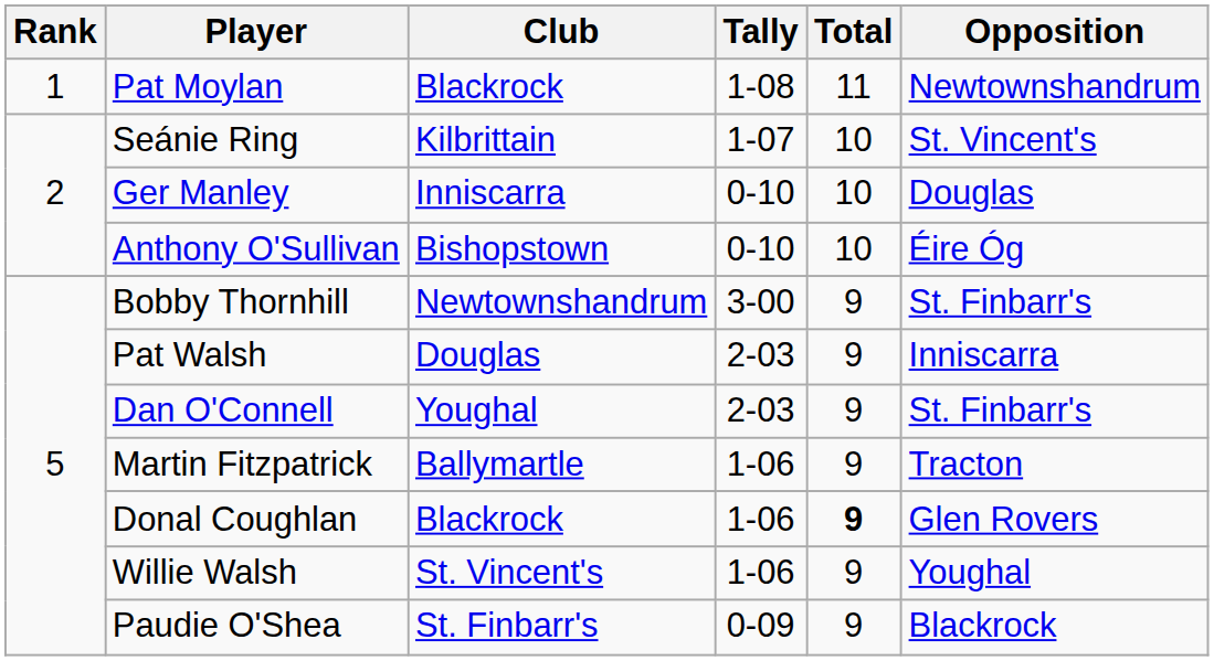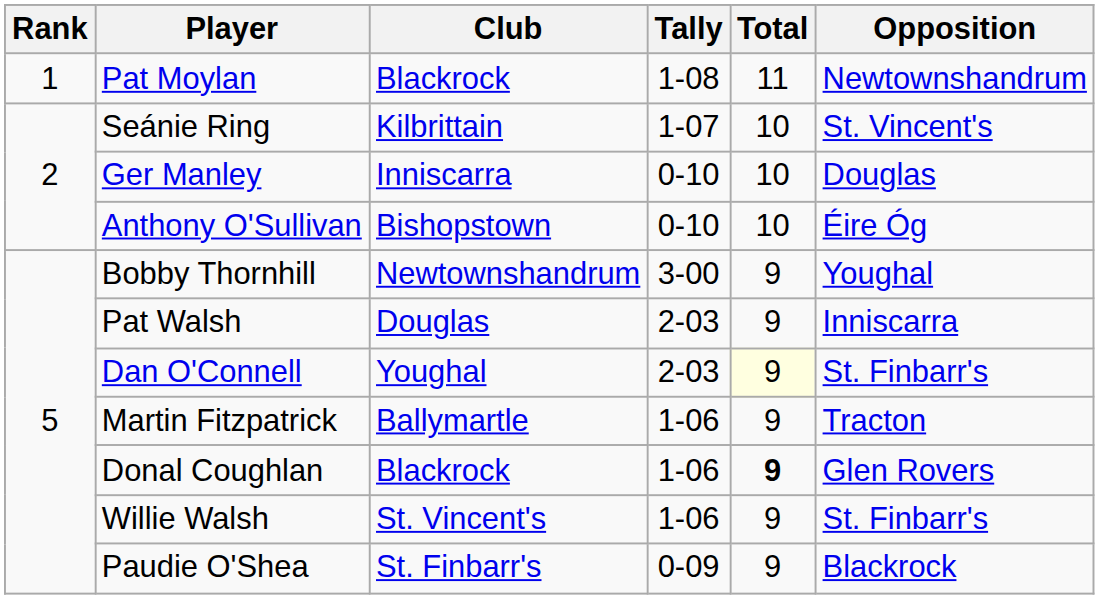 <table class="wikitable">
 <tr>
 <th>Rank</th>
 <th>Player</th>
 <th>Club</th>
 <th>Tally</th>
 <th>Total</th>
 <th>Opposition</th>
 </tr>
 <tr>
 <td rowspan="1" style="text-align:center;">1</td>
 <td><a href='#'>Pat Moylan</a></td>
 <td><a href='#'>Blackrock</a></td>
 <td align=center>1-08</td>
 <td align=center>11</td>
 <td><a href='#'>Newtownshandrum</a></td>
 </tr>
 <tr>
 <td rowspan="3" style="text-align:center;">2</td>
 <td>Seánie Ring</td>
 <td><a href='#'>Kilbrittain</a></td>
 <td align=center>1-07</td>
 <td align=center>10</td>
 <td><a href='#'>St. Vincent's</a></td>
 </tr>
 <tr>
 <td><a href='#'>Ger Manley</a></td>
 <td><a href='#'>Inniscarra</a></td>
 <td align=center>0-10</td>
 <td align=center>10</td>
 <td><a href='#'>Douglas</a></td>
 </tr>
 <tr>
 <td><a href='#'>Anthony O'Sullivan</a></td>
 <td><a href='#'>Bishopstown</a></td>
 <td align=center>0-10</td>
 <td align=center>10</td>
 <td><a href='#'>Éire Óg</a></td>
 </tr>
 <tr>
 <td rowspan="7" style="text-align:center;">5</td>
 <td>Bobby Thornhill</td>
 <td><a href='#'>Newtownshandrum</a></td>
 <td align=center>3-00</td>
 <td align=center>9</td>
-<td><a href='#'>St. Finbarr's</a></td>
+<td><a href='#'>Youghal</a></td>
 </tr>
 <tr>
 <td>Pat Walsh</td>
 <td><a href='#'>Douglas</a></td>
 <td align=center>2-03</td>
 <td align=center>9</td>
 <td><a href='#'>Inniscarra</a></td>
 </tr>
 <tr>
 <td><a href='#'>Dan O'Connell</a></td>
 <td><a href='#'>Youghal</a></td>
 <td align=center>2-03</td>
-<td align=center>9</td>
+<td align=center style="background: lightyellow;">9</td>
 <td><a href='#'>St. Finbarr's</a></td>
 </tr>
 <tr>
 <td>Martin Fitzpatrick</td>
 <td><a href='#'>Ballymartle</a></td>
 <td align=center>1-06</td>
 <td align=center>9</td>
 <td><a href='#'>Tracton</a></td>
 </tr>
 <tr>
 <td>Donal Coughlan</td>
 <td><a href='#'>Blackrock</a></td>
 <td align=center>1-06</td>
 <td align=center><strong>9</strong></td>
 <td><a href='#'>Glen Rovers</a></td>
 </tr>
 <tr>
 <td>Willie Walsh</td>
 <td><a href='#'>St. Vincent's</a></td>
 <td align=center>1-06</td>
 <td align=center>9</td>
-<td><a href='#'>Youghal</a></td>
+<td><a href='#'>St. Finbarr's</a></td>
 </tr>
 <tr>
 <td>Paudie O'Shea</td>
 <td><a href='#'>St. Finbarr's</a></td>
 <td align=center>0-09</td>
 <td align=center>9</td>
 <td><a href='#'>Blackrock</a></td>
 </tr>
 </table>
